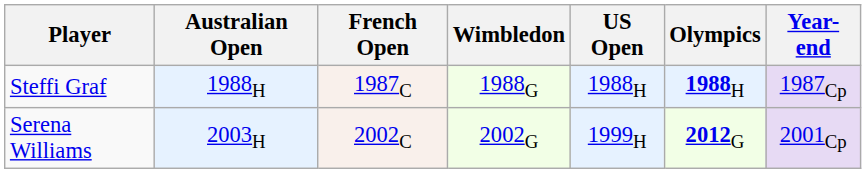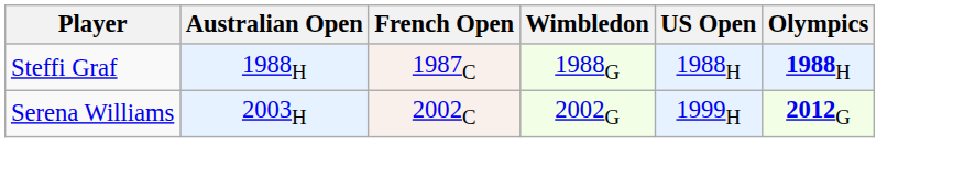 <table class="wikitable nowrap" style="text-align:center">
 <tr>
 <th>Player</th>
 <th>Australian Open</th>
 <th>French Open</th>
 <th>Wimbledon</th>
 <th>US Open</th>
 <th>Olympics</th>
-<th><a href='#'>Year-end</a></th>
 </tr>
 <tr>
 <td style="text-align: left;"> <a href='#'>Steffi Graf</a></td>
 <td style="background: #e6f2ff;"><a href='#'>1988</a><sub>H</sub></td>
 <td style="background: #f9f0eb;"><a href='#'>1987</a><sub>C</sub></td>
 <td style="background: #f2ffe6;"><a href='#'>1988</a><sub>G</sub></td>
 <td style="background: #e6f2ff;"><a href='#'>1988</a><sub>H</sub></td>
 <td style="background: #e6f2ff;"><strong><a href='#'>1988</a></strong><sub>H</sub></td>
-<td style="background: #e7daf4;"><a href='#'>1987</a><sub>Cp</sub></td>
 </tr>
 <tr>
 <td style="text-align: left;"> <a href='#'>Serena Williams</a></td>
 <td style="background: #e6f2ff;"><a href='#'>2003</a><sub>H</sub></td>
 <td style="background: #f9f0eb;"><a href='#'>2002</a><sub>C</sub></td>
 <td style="background: #f2ffe6;"><a href='#'>2002</a><sub>G</sub></td>
 <td style="background: #e6f2ff;"><a href='#'>1999</a><sub>H</sub></td>
 <td style="background: #f2ffe6;"><strong><a href='#'>2012</a></strong><sub>G</sub></td>
-<td style="background: #e7daf4;"><a href='#'>2001</a><sub>Cp</sub></td>
 </tr>
 </table>
